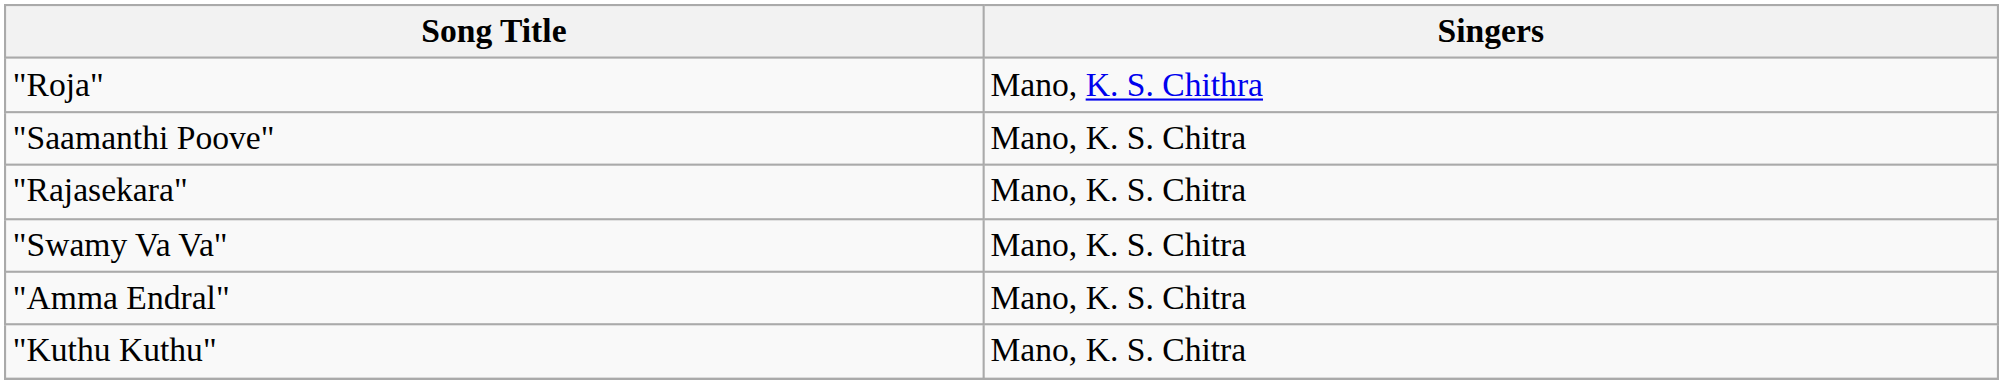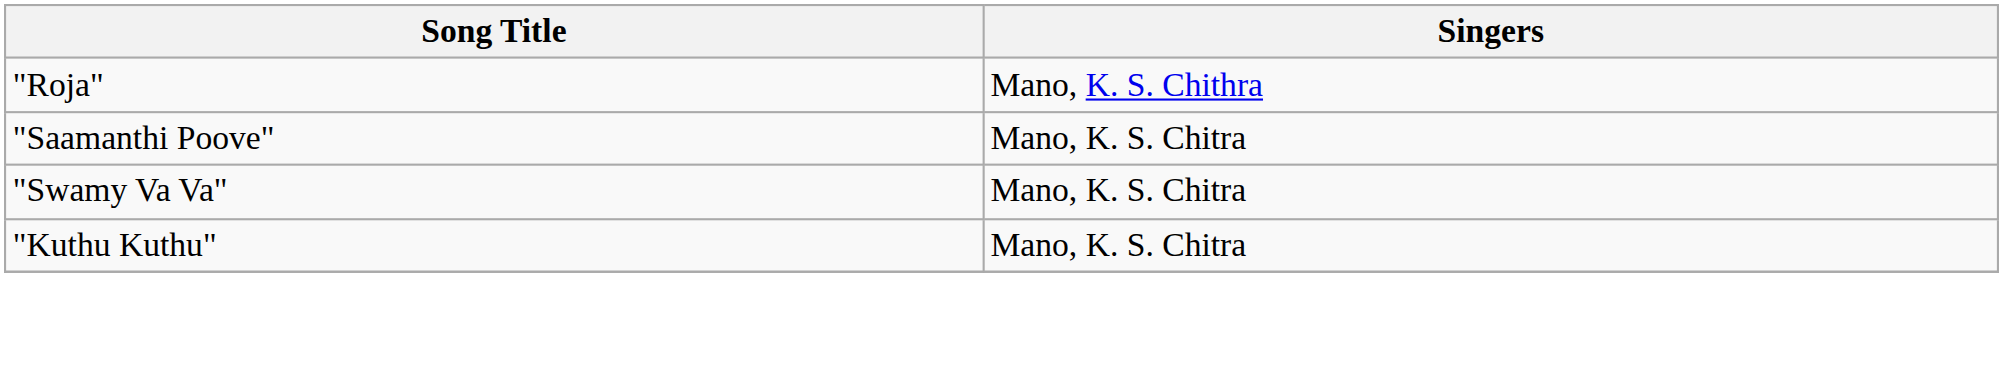 <table class="wikitable" width="60%">
 <tr>
 <th>Song Title</th>
 <th>Singers</th>
 </tr>
 <tr>
 <td>"Roja"</td>
 <td>Mano, <a href='#'>K. S. Chithra</a></td>
 </tr>
 <tr>
 <td>"Saamanthi Poove"</td>
 <td>Mano, K. S. Chitra</td>
 </tr>
 <tr>
-<td>"Rajasekara"</td>
-<td>Mano, K. S. Chitra</td>
-</tr>
-<tr>
 <td>"Swamy Va Va"</td>
-<td>Mano, K. S. Chitra</td>
-</tr>
-<tr>
-<td>"Amma Endral"</td>
 <td>Mano, K. S. Chitra</td>
 </tr>
 <tr>
 <td>"Kuthu Kuthu"</td>
 <td>Mano, K. S. Chitra</td>
 </tr>
 <tr>
 </tr>
 </table>
